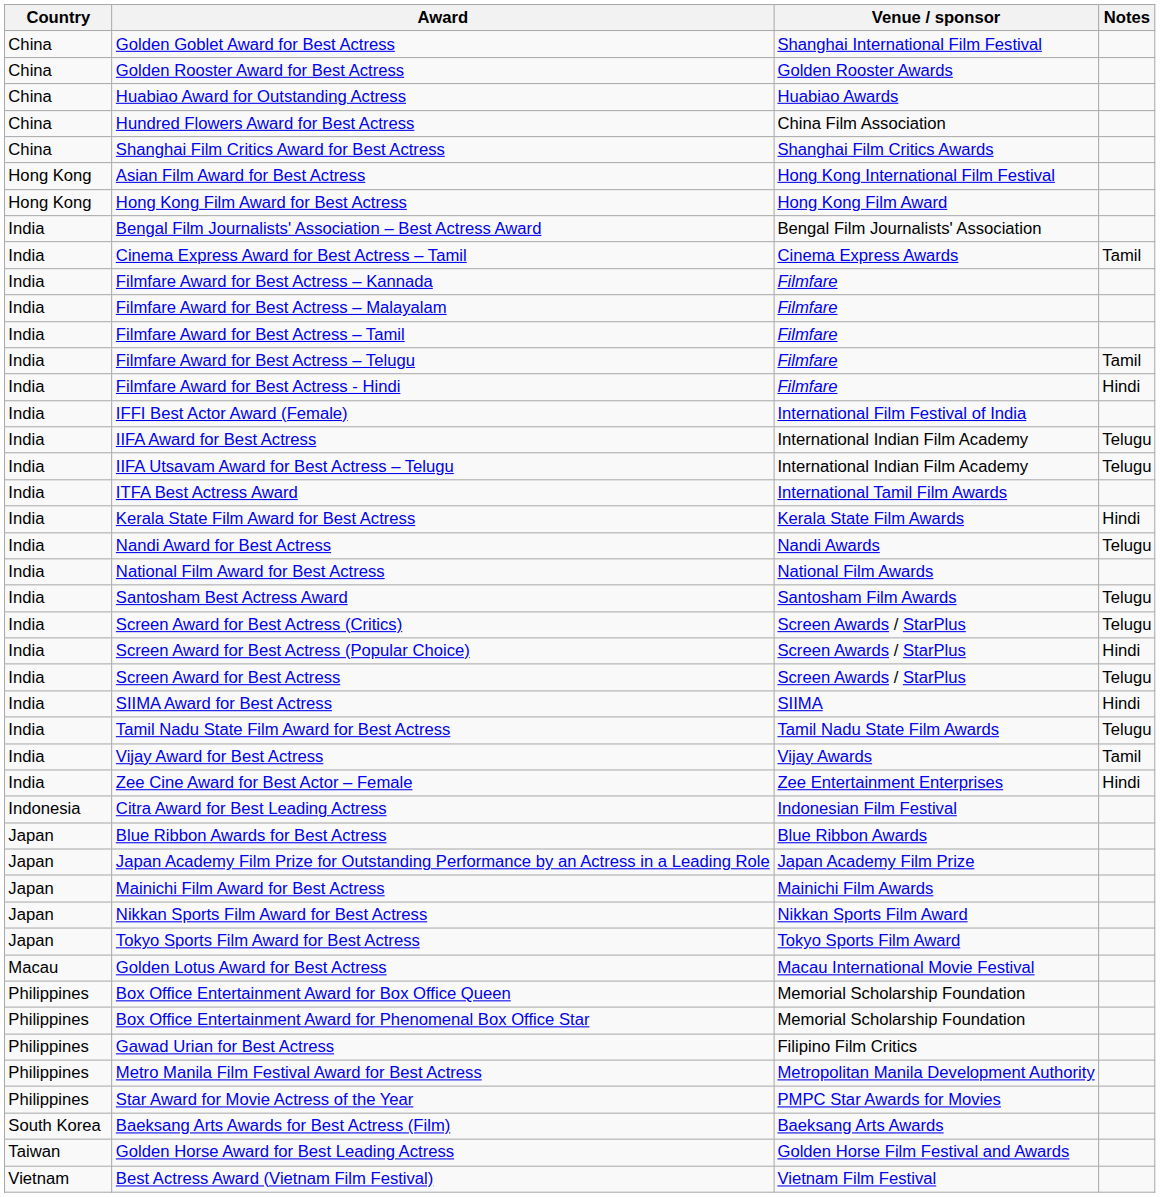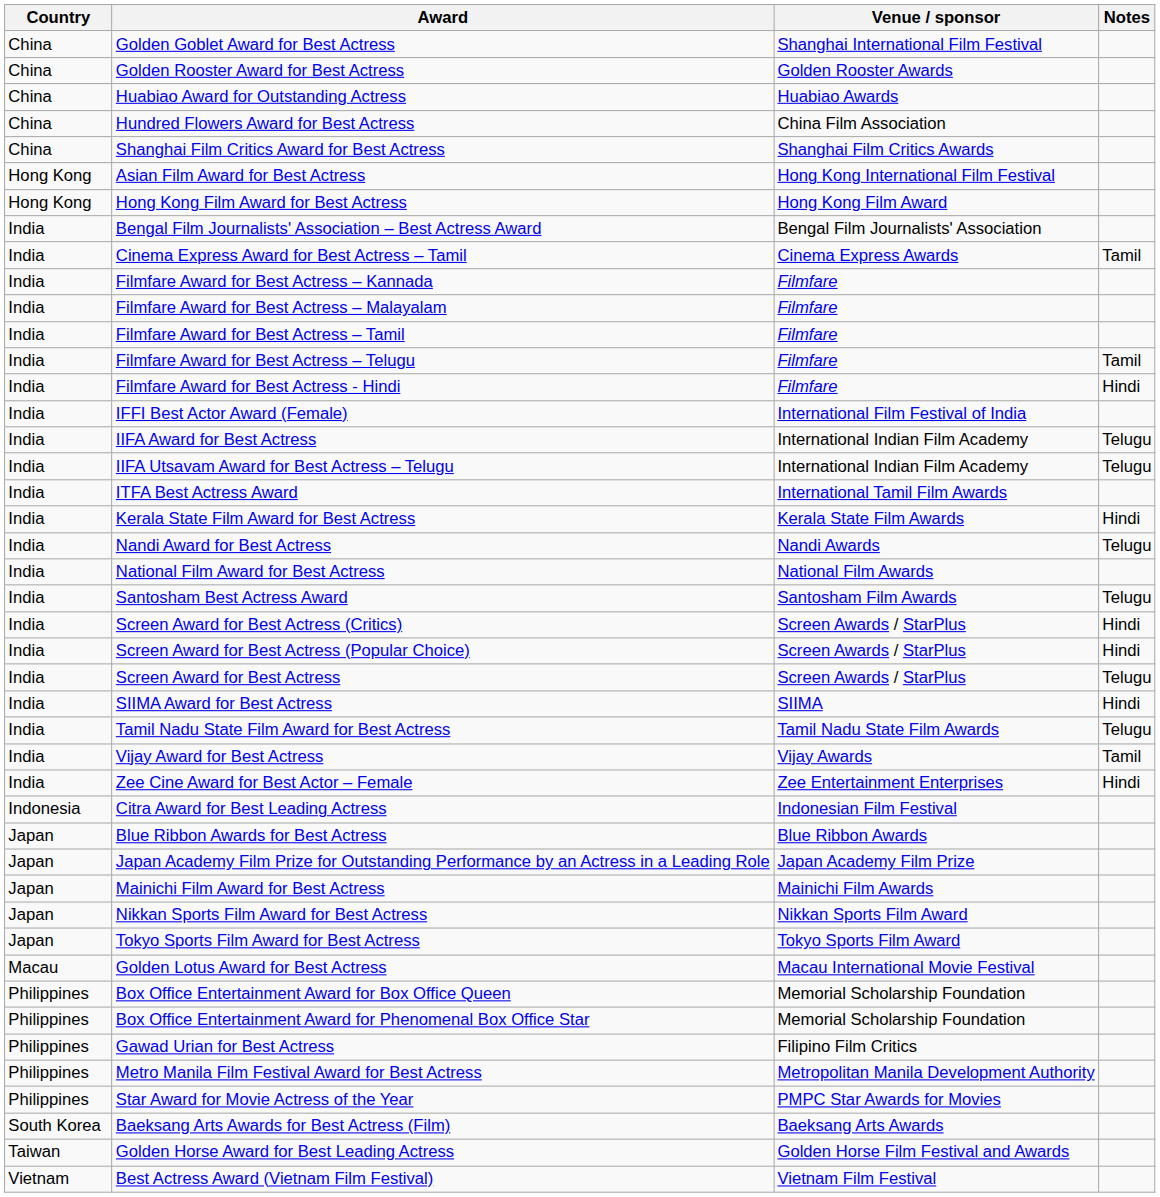 <table class="wikitable sortable">
 <tr>
 <th style="width:6em;">Country</th>
 <th>Award</th>
 <th>Venue / sponsor</th>
 <th>Notes</th>
 </tr>
 <tr>
 <td>China</td>
 <td><a href='#'>Golden Goblet Award for Best Actress</a></td>
 <td><a href='#'>Shanghai International Film Festival</a></td>
 <td></td>
 </tr>
 <tr>
 <td>China</td>
 <td><a href='#'>Golden Rooster Award for Best Actress</a></td>
 <td><a href='#'>Golden Rooster Awards</a></td>
 <td></td>
 </tr>
 <tr>
 <td>China</td>
 <td><a href='#'>Huabiao Award for Outstanding Actress</a></td>
 <td><a href='#'>Huabiao Awards</a></td>
 <td></td>
 </tr>
 <tr>
 <td>China</td>
 <td><a href='#'>Hundred Flowers Award for Best Actress</a></td>
 <td>China Film Association</td>
 <td></td>
 </tr>
 <tr>
 <td>China</td>
 <td><a href='#'>Shanghai Film Critics Award for Best Actress</a></td>
 <td><a href='#'>Shanghai Film Critics Awards</a></td>
 <td></td>
 </tr>
 <tr>
 <td>Hong Kong</td>
 <td><a href='#'>Asian Film Award for Best Actress</a></td>
 <td><a href='#'>Hong Kong International Film Festival</a></td>
 <td></td>
 </tr>
 <tr>
 <td>Hong Kong</td>
 <td><a href='#'>Hong Kong Film Award for Best Actress</a></td>
 <td><a href='#'>Hong Kong Film Award</a></td>
 <td></td>
 </tr>
 <tr>
 <td>India</td>
 <td><a href='#'>Bengal Film Journalists' Association – Best Actress Award</a></td>
 <td>Bengal Film Journalists' Association</td>
 <td></td>
 </tr>
 <tr>
 <td>India</td>
 <td><a href='#'>Cinema Express Award for Best Actress – Tamil</a></td>
 <td><a href='#'>Cinema Express Awards</a></td>
 <td>Tamil</td>
 </tr>
 <tr>
 <td>India</td>
 <td><a href='#'>Filmfare Award for Best Actress – Kannada</a></td>
 <td><em><a href='#'>Filmfare</a></em></td>
 <td></td>
 </tr>
 <tr>
 <td>India</td>
 <td><a href='#'>Filmfare Award for Best Actress – Malayalam</a></td>
 <td><em><a href='#'>Filmfare</a></em></td>
 <td></td>
 </tr>
 <tr>
 <td>India</td>
 <td><a href='#'>Filmfare Award for Best Actress – Tamil</a></td>
 <td><em><a href='#'>Filmfare</a></em></td>
 <td></td>
 </tr>
 <tr>
 <td>India</td>
 <td><a href='#'>Filmfare Award for Best Actress – Telugu</a></td>
 <td><em><a href='#'>Filmfare</a></em></td>
 <td>Tamil</td>
 </tr>
 <tr>
 <td>India</td>
 <td><a href='#'>Filmfare Award for Best Actress - Hindi</a></td>
 <td><em><a href='#'>Filmfare</a></em></td>
 <td>Hindi</td>
 </tr>
 <tr>
 <td>India</td>
 <td><a href='#'>IFFI Best Actor Award (Female)</a></td>
 <td><a href='#'>International Film Festival of India</a></td>
 <td></td>
 </tr>
 <tr>
 <td>India</td>
 <td><a href='#'>IIFA Award for Best Actress</a></td>
 <td>International Indian Film Academy</td>
 <td>Telugu</td>
 </tr>
 <tr>
 <td>India</td>
 <td><a href='#'>IIFA Utsavam Award for Best Actress – Telugu</a></td>
 <td>International Indian Film Academy</td>
 <td>Telugu</td>
 </tr>
 <tr>
 <td>India</td>
 <td><a href='#'>ITFA Best Actress Award</a></td>
 <td><a href='#'>International Tamil Film Awards</a></td>
 <td></td>
 </tr>
 <tr>
 <td>India</td>
 <td><a href='#'>Kerala State Film Award for Best Actress</a></td>
 <td><a href='#'>Kerala State Film Awards</a></td>
 <td>Hindi</td>
 </tr>
 <tr>
 <td>India</td>
 <td><a href='#'>Nandi Award for Best Actress</a></td>
 <td><a href='#'>Nandi Awards</a></td>
 <td>Telugu</td>
 </tr>
 <tr>
 <td>India</td>
 <td><a href='#'>National Film Award for Best Actress</a></td>
 <td><a href='#'>National Film Awards</a></td>
 <td></td>
 </tr>
 <tr>
 <td>India</td>
 <td><a href='#'>Santosham Best Actress Award</a></td>
 <td><a href='#'>Santosham Film Awards</a></td>
 <td>Telugu</td>
 </tr>
 <tr>
 <td>India</td>
 <td><a href='#'>Screen Award for Best Actress (Critics)</a></td>
 <td><a href='#'>Screen Awards</a> / <a href='#'>StarPlus</a></td>
-<td>Telugu</td>
+<td>Hindi</td>
 </tr>
 <tr>
 <td>India</td>
 <td><a href='#'>Screen Award for Best Actress (Popular Choice)</a></td>
 <td><a href='#'>Screen Awards</a> / <a href='#'>StarPlus</a></td>
 <td>Hindi</td>
 </tr>
 <tr>
 <td>India</td>
 <td><a href='#'>Screen Award for Best Actress</a></td>
 <td><a href='#'>Screen Awards</a> / <a href='#'>StarPlus</a></td>
 <td>Telugu</td>
 </tr>
 <tr>
 <td>India</td>
 <td><a href='#'>SIIMA Award for Best Actress</a></td>
 <td><a href='#'>SIIMA</a></td>
 <td>Hindi</td>
 </tr>
 <tr>
 <td>India</td>
 <td><a href='#'>Tamil Nadu State Film Award for Best Actress</a></td>
 <td><a href='#'>Tamil Nadu State Film Awards</a></td>
 <td>Telugu</td>
 </tr>
 <tr>
 <td>India</td>
 <td><a href='#'>Vijay Award for Best Actress</a></td>
 <td><a href='#'>Vijay Awards</a></td>
 <td>Tamil</td>
 </tr>
 <tr>
 <td>India</td>
 <td><a href='#'>Zee Cine Award for Best Actor – Female</a></td>
 <td><a href='#'>Zee Entertainment Enterprises</a></td>
 <td>Hindi</td>
 </tr>
 <tr>
 <td>Indonesia</td>
 <td><a href='#'>Citra Award for Best Leading Actress</a></td>
 <td><a href='#'>Indonesian Film Festival</a></td>
 <td></td>
 </tr>
 <tr>
 <td>Japan</td>
 <td><a href='#'>Blue Ribbon Awards for Best Actress</a></td>
 <td><a href='#'>Blue Ribbon Awards</a></td>
 <td></td>
 </tr>
 <tr>
 <td>Japan</td>
 <td><a href='#'>Japan Academy Film Prize for Outstanding Performance by an Actress in a Leading Role</a></td>
 <td><a href='#'>Japan Academy Film Prize</a></td>
 <td></td>
 </tr>
 <tr>
 <td>Japan</td>
 <td><a href='#'>Mainichi Film Award for Best Actress</a></td>
 <td><a href='#'>Mainichi Film Awards</a></td>
 <td></td>
 </tr>
 <tr>
 <td>Japan</td>
 <td><a href='#'>Nikkan Sports Film Award for Best Actress</a></td>
 <td><a href='#'>Nikkan Sports Film Award</a></td>
 <td></td>
 </tr>
 <tr>
 <td>Japan</td>
 <td><a href='#'>Tokyo Sports Film Award for Best Actress</a></td>
 <td><a href='#'>Tokyo Sports Film Award</a></td>
 <td></td>
 </tr>
 <tr>
 <td>Macau</td>
 <td><a href='#'>Golden Lotus Award for Best Actress</a></td>
 <td><a href='#'>Macau International Movie Festival</a></td>
 <td></td>
 </tr>
 <tr>
 <td>Philippines</td>
 <td><a href='#'>Box Office Entertainment Award for Box Office Queen</a></td>
 <td>Memorial Scholarship Foundation</td>
 <td></td>
 </tr>
 <tr>
 <td>Philippines</td>
 <td><a href='#'>Box Office Entertainment Award for Phenomenal Box Office Star</a></td>
 <td>Memorial Scholarship Foundation</td>
 <td></td>
 </tr>
 <tr>
 <td>Philippines</td>
 <td><a href='#'>Gawad Urian for Best Actress</a></td>
 <td>Filipino Film Critics</td>
 <td></td>
 </tr>
 <tr>
 <td>Philippines</td>
 <td><a href='#'>Metro Manila Film Festival Award for Best Actress</a></td>
 <td><a href='#'>Metropolitan Manila Development Authority</a></td>
 <td></td>
 </tr>
 <tr>
 <td>Philippines</td>
 <td><a href='#'>Star Award for Movie Actress of the Year</a></td>
 <td><a href='#'>PMPC Star Awards for Movies</a></td>
 <td></td>
 </tr>
 <tr>
 <td>South Korea</td>
 <td><a href='#'>Baeksang Arts Awards for Best Actress (Film)</a></td>
 <td><a href='#'>Baeksang Arts Awards</a></td>
 <td></td>
 </tr>
 <tr>
 <td>Taiwan</td>
 <td><a href='#'>Golden Horse Award for Best Leading Actress</a></td>
 <td><a href='#'>Golden Horse Film Festival and Awards</a></td>
 <td></td>
 </tr>
 <tr>
 <td>Vietnam</td>
 <td><a href='#'>Best Actress Award (Vietnam Film Festival)</a></td>
 <td><a href='#'>Vietnam Film Festival</a></td>
 <td></td>
 </tr>
 </table>
